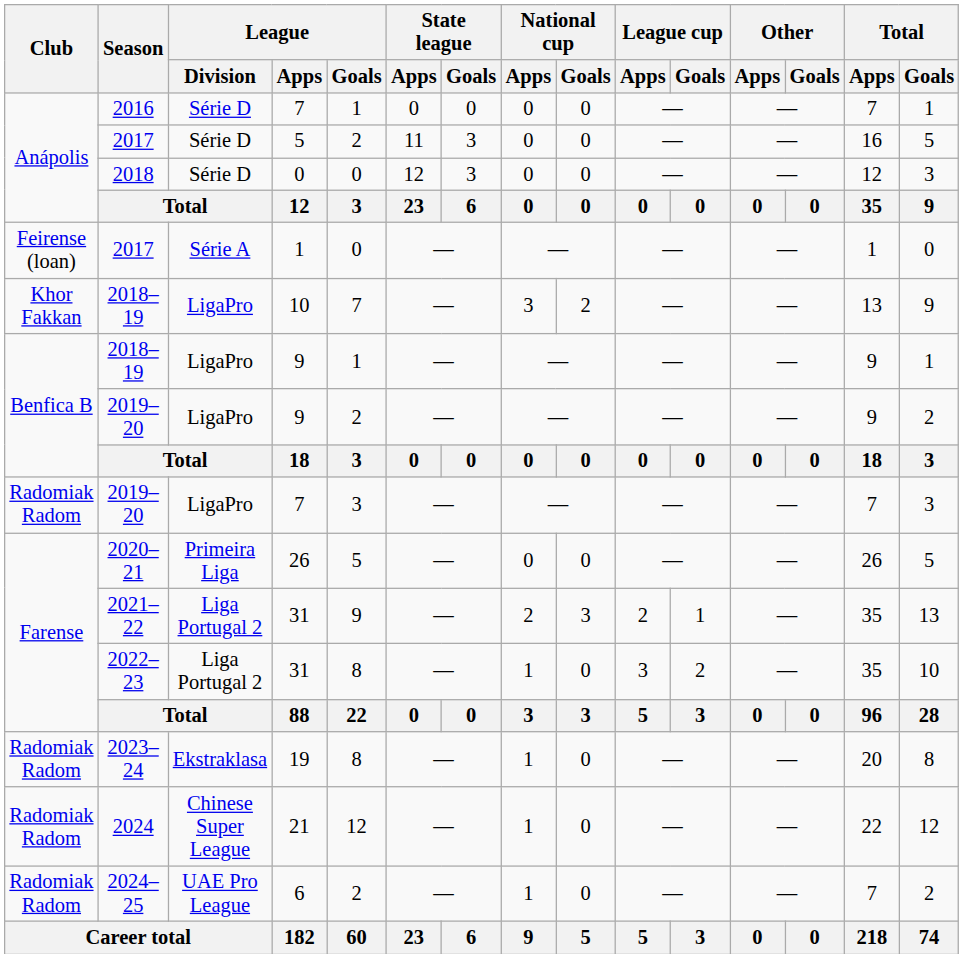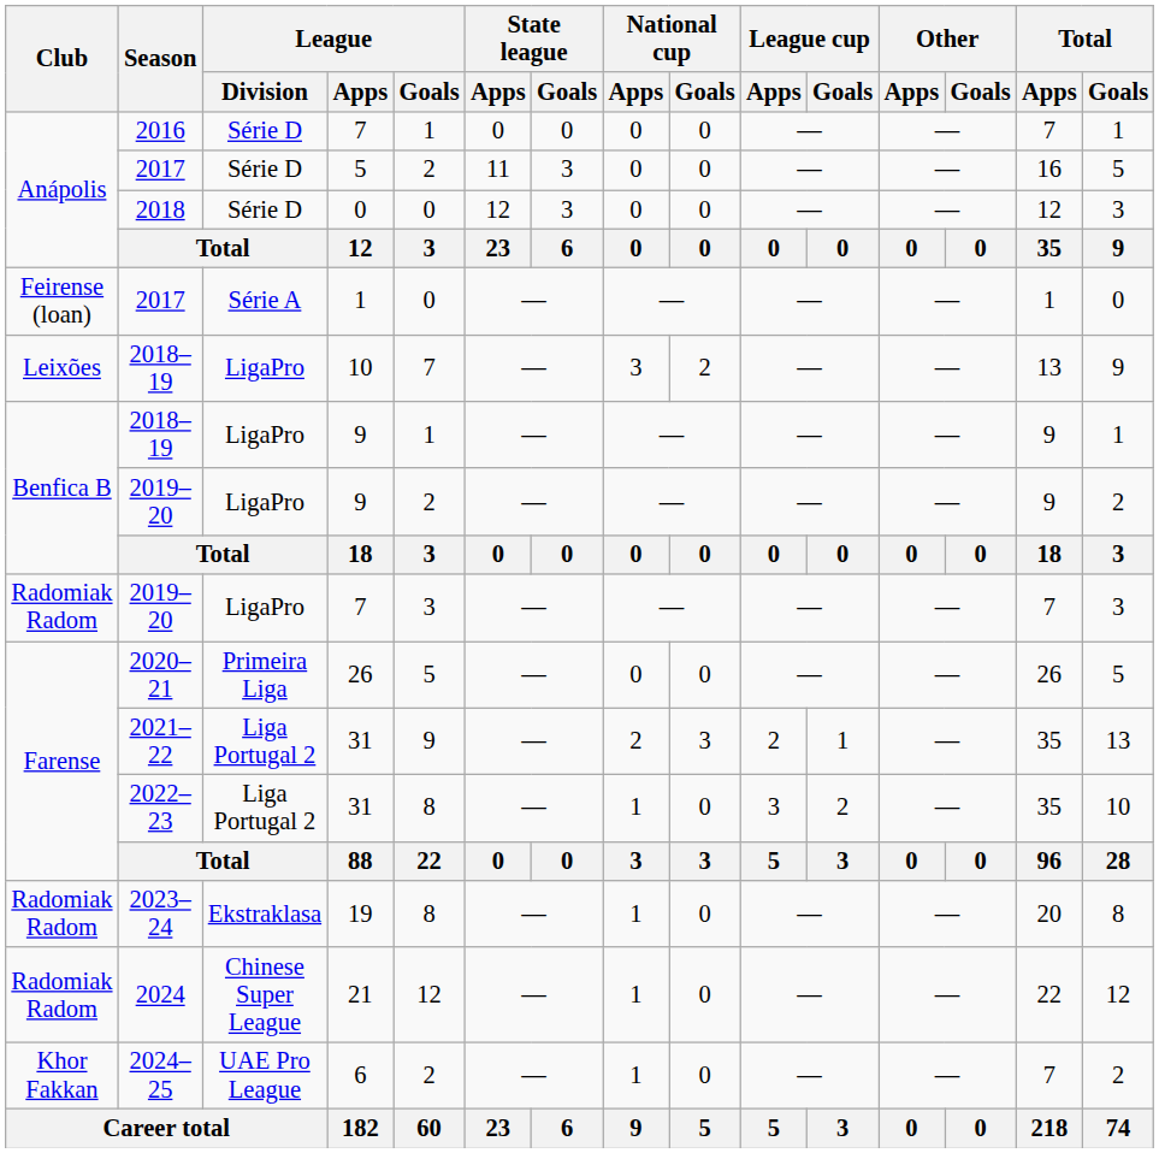 <table class="wikitable" style="text-align:center">
 <tr>
 <th rowspan="2">Club</th>
 <th rowspan="2">Season</th>
 <th colspan="3">League</th>
 <th colspan="2">State league</th>
 <th colspan="2">National cup</th>
 <th colspan="2">League cup</th>
 <th colspan="2">Other</th>
 <th colspan="2">Total</th>
 </tr>
 <tr>
 <th>Division</th>
 <th>Apps</th>
 <th>Goals</th>
 <th>Apps</th>
 <th>Goals</th>
 <th>Apps</th>
 <th>Goals</th>
 <th>Apps</th>
 <th>Goals</th>
 <th>Apps</th>
 <th>Goals</th>
 <th>Apps</th>
 <th>Goals</th>
 </tr>
 <tr>
 <td rowspan="4"><a href='#'>Anápolis</a></td>
 <td><a href='#'>2016</a></td>
 <td><a href='#'>Série D</a></td>
 <td>7</td>
 <td>1</td>
 <td>0</td>
 <td>0</td>
 <td>0</td>
 <td>0</td>
 <td colspan="2">—</td>
 <td colspan="2">—</td>
 <td>7</td>
 <td>1</td>
 </tr>
 <tr>
 <td><a href='#'>2017</a></td>
 <td>Série D</td>
 <td>5</td>
 <td>2</td>
 <td>11</td>
 <td>3</td>
 <td>0</td>
 <td>0</td>
 <td colspan="2">—</td>
 <td colspan="2">—</td>
 <td>16</td>
 <td>5</td>
 </tr>
 <tr>
 <td><a href='#'>2018</a></td>
 <td>Série D</td>
 <td>0</td>
 <td>0</td>
 <td>12</td>
 <td>3</td>
 <td>0</td>
 <td>0</td>
 <td colspan="2">—</td>
 <td colspan="2">—</td>
 <td>12</td>
 <td>3</td>
 </tr>
 <tr>
 <th colspan="2">Total</th>
 <th>12</th>
 <th>3</th>
 <th>23</th>
 <th>6</th>
 <th>0</th>
 <th>0</th>
 <th>0</th>
 <th>0</th>
 <th>0</th>
 <th>0</th>
 <th>35</th>
 <th>9</th>
 </tr>
 <tr>
 <td><a href='#'>Feirense</a> (loan)</td>
 <td><a href='#'>2017</a></td>
 <td><a href='#'>Série A</a></td>
 <td>1</td>
 <td>0</td>
 <td colspan="2">—</td>
 <td colspan="2">—</td>
 <td colspan="2">—</td>
 <td colspan="2">—</td>
 <td>1</td>
 <td>0</td>
 </tr>
 <tr>
-<td><a href='#'>Khor Fakkan</a></td>
+<td><a href='#'>Leixões</a></td>
 <td><a href='#'>2018–19</a></td>
 <td><a href='#'>LigaPro</a></td>
 <td>10</td>
 <td>7</td>
 <td colspan="2">—</td>
 <td>3</td>
 <td>2</td>
 <td colspan="2">—</td>
 <td colspan="2">—</td>
 <td>13</td>
 <td>9</td>
 </tr>
 <tr>
 <td rowspan="3"><a href='#'>Benfica B</a></td>
 <td><a href='#'>2018–19</a></td>
 <td>LigaPro</td>
 <td>9</td>
 <td>1</td>
 <td colspan="2">—</td>
 <td colspan="2">—</td>
 <td colspan="2">—</td>
 <td colspan="2">—</td>
 <td>9</td>
 <td>1</td>
 </tr>
 <tr>
 <td><a href='#'>2019–20</a></td>
 <td>LigaPro</td>
 <td>9</td>
 <td>2</td>
 <td colspan="2">—</td>
 <td colspan="2">—</td>
 <td colspan="2">—</td>
 <td colspan="2">—</td>
 <td>9</td>
 <td>2</td>
 </tr>
 <tr>
 <th colspan="2">Total</th>
 <th>18</th>
 <th>3</th>
 <th>0</th>
 <th>0</th>
 <th>0</th>
 <th>0</th>
 <th>0</th>
 <th>0</th>
 <th>0</th>
 <th>0</th>
 <th>18</th>
 <th>3</th>
 </tr>
 <tr>
 <td><a href='#'>Radomiak Radom</a></td>
 <td><a href='#'>2019–20</a></td>
 <td>LigaPro</td>
 <td>7</td>
 <td>3</td>
 <td colspan="2">—</td>
 <td colspan="2">—</td>
 <td colspan="2">—</td>
 <td colspan="2">—</td>
 <td>7</td>
 <td>3</td>
 </tr>
 <tr>
 <td rowspan="4"><a href='#'>Farense</a></td>
 <td><a href='#'>2020–21</a></td>
 <td><a href='#'>Primeira Liga</a></td>
 <td>26</td>
 <td>5</td>
 <td colspan="2">—</td>
 <td>0</td>
 <td>0</td>
 <td colspan="2">—</td>
 <td colspan="2">—</td>
 <td>26</td>
 <td>5</td>
 </tr>
 <tr>
 <td><a href='#'>2021–22</a></td>
 <td><a href='#'>Liga Portugal 2</a></td>
 <td>31</td>
 <td>9</td>
 <td colspan="2">—</td>
 <td>2</td>
 <td>3</td>
 <td>2</td>
 <td>1</td>
 <td colspan="2">—</td>
 <td>35</td>
 <td>13</td>
 </tr>
 <tr>
 <td><a href='#'>2022–23</a></td>
 <td>Liga Portugal 2</td>
 <td>31</td>
 <td>8</td>
 <td colspan="2">—</td>
 <td>1</td>
 <td>0</td>
 <td>3</td>
 <td>2</td>
 <td colspan="2">—</td>
 <td>35</td>
 <td>10</td>
 </tr>
 <tr>
 <th colspan="2">Total</th>
 <th>88</th>
 <th>22</th>
 <th>0</th>
 <th>0</th>
 <th>3</th>
 <th>3</th>
 <th>5</th>
 <th>3</th>
 <th>0</th>
 <th>0</th>
 <th>96</th>
 <th>28</th>
 </tr>
 <tr>
 <td><a href='#'>Radomiak Radom</a></td>
 <td><a href='#'>2023–24</a></td>
 <td><a href='#'>Ekstraklasa</a></td>
 <td>19</td>
 <td>8</td>
 <td colspan="2">—</td>
 <td>1</td>
 <td>0</td>
 <td colspan="2">—</td>
 <td colspan="2">—</td>
 <td>20</td>
 <td>8</td>
 </tr>
 <tr>
 <td><a href='#'>Radomiak Radom</a></td>
 <td><a href='#'>2024</a></td>
 <td><a href='#'>Chinese Super League</a></td>
 <td>21</td>
 <td>12</td>
 <td colspan="2">—</td>
 <td>1</td>
 <td>0</td>
 <td colspan="2">—</td>
 <td colspan="2">—</td>
 <td>22</td>
 <td>12</td>
 </tr>
 <tr>
-<td><a href='#'>Radomiak Radom</a></td>
+<td><a href='#'>Khor Fakkan</a></td>
 <td><a href='#'>2024–25</a></td>
 <td><a href='#'>UAE Pro League</a></td>
 <td>6</td>
 <td>2</td>
 <td colspan="2">—</td>
 <td>1</td>
 <td>0</td>
 <td colspan="2">—</td>
 <td colspan="2">—</td>
 <td>7</td>
 <td>2</td>
 </tr>
 <tr>
 <th colspan="3">Career total</th>
 <th>182</th>
 <th>60</th>
 <th>23</th>
 <th>6</th>
 <th>9</th>
 <th>5</th>
 <th>5</th>
 <th>3</th>
 <th>0</th>
 <th>0</th>
 <th>218</th>
 <th>74</th>
 </tr>
 </table>
